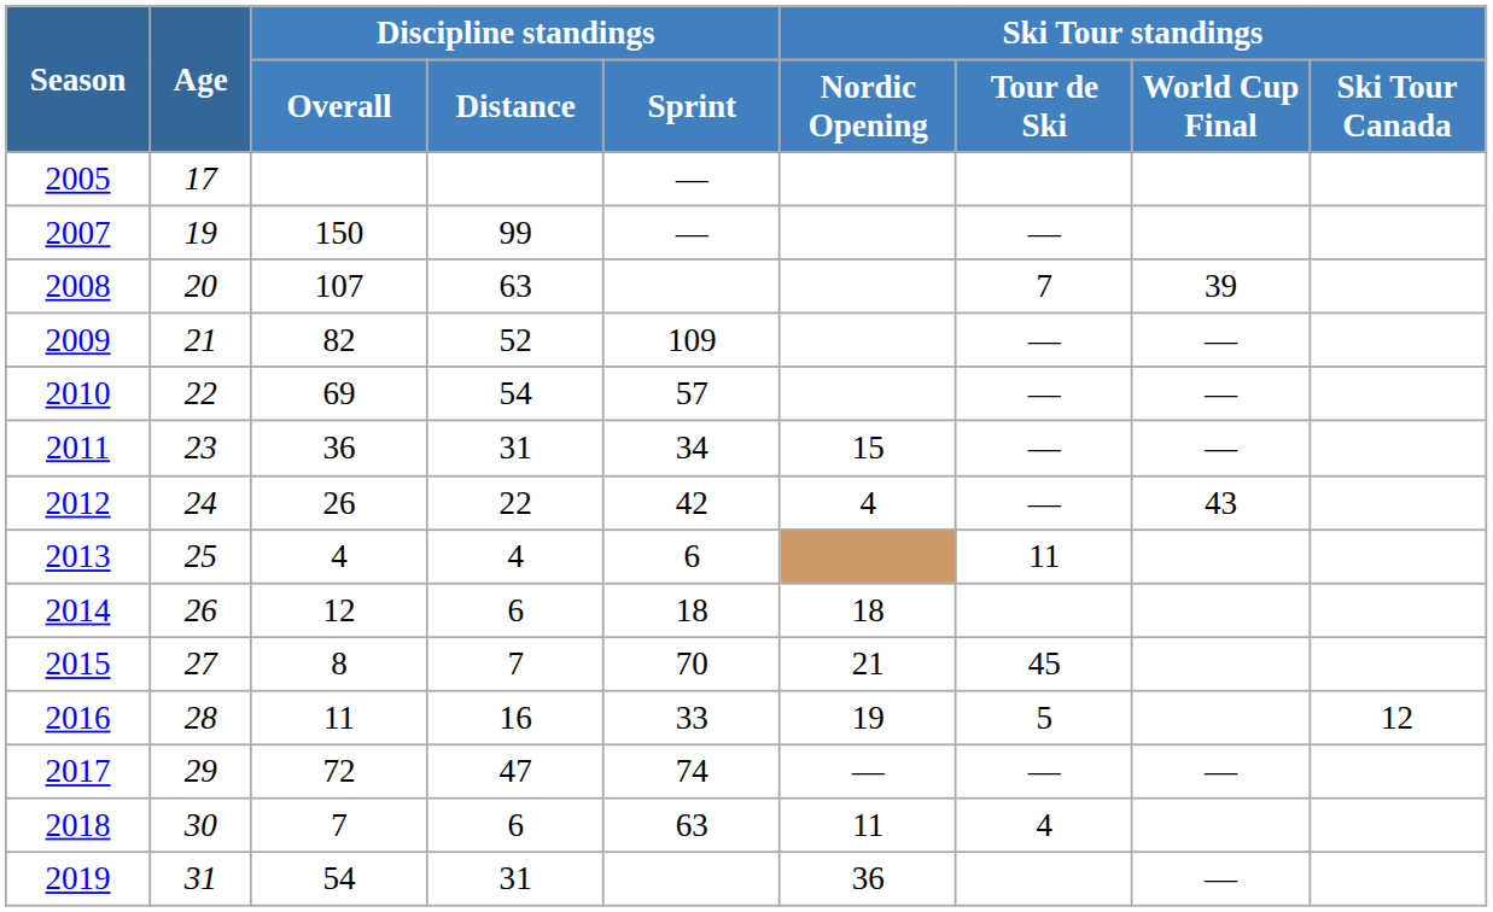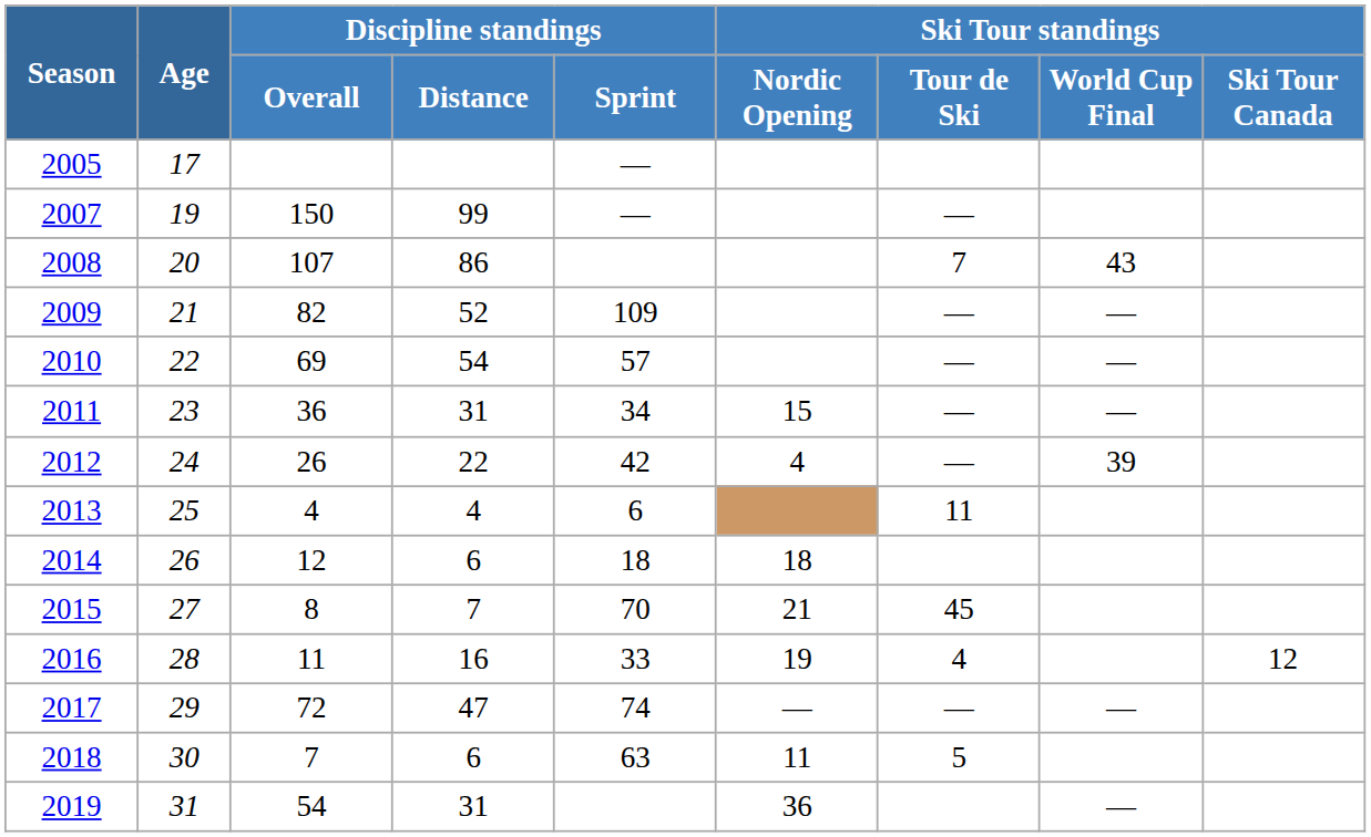 <table class="wikitable" style="font-size:95%; text-align:center; border:grey solid 1px; border-collapse:collapse; background:#ffffff;">
 <tr>
 <th style="background-color:#369; color:white; width:60px;" rowspan="2"> Season </th>
 <th style="background-color:#369; color:white; width:40px;" rowspan="2"> Age </th>
 <th style="background-color:#4180be; color:white;" colspan="3">Discipline standings</th>
 <th style="background-color:#4180be; color:white;" colspan="4">Ski Tour standings</th>
 </tr>
 <tr>
 <th style="background-color:#4180be; color:white; width:75px;">Overall</th>
 <th style="background-color:#4180be; color:white; width:75px;">Distance</th>
 <th style="background-color:#4180be; color:white; width:75px;">Sprint</th>
 <th style="background-color:#4180be; color:white; width:75px;">Nordic<br>Opening</th>
 <th style="background-color:#4180be; color:white; width:75px;">Tour de<br>Ski</th>
 <th style="background-color:#4180be; color:white; width:75px;">World Cup<br>Final</th>
 <th style="background-color:#4180be; color:white; width:75px;">Ski Tour<br>Canada</th>
 </tr>
 <tr>
 <td><a href='#'>2005</a></td>
 <td><em>17</em></td>
 <td></td>
 <td></td>
 <td>—</td>
 <td></td>
 <td></td>
 <td></td>
 <td></td>
 </tr>
 <tr>
 <td><a href='#'>2007</a></td>
 <td><em>19</em></td>
 <td>150</td>
 <td>99</td>
 <td>—</td>
 <td></td>
 <td>—</td>
 <td></td>
 <td></td>
 </tr>
 <tr>
 <td><a href='#'>2008</a></td>
 <td><em>20</em></td>
 <td>107</td>
-<td>63</td>
+<td>86</td>
 <td></td>
 <td></td>
 <td>7</td>
-<td>39</td>
+<td>43</td>
 <td></td>
 </tr>
 <tr>
 <td><a href='#'>2009</a></td>
 <td><em>21</em></td>
 <td>82</td>
 <td>52</td>
 <td>109</td>
 <td></td>
 <td>—</td>
 <td>—</td>
 <td></td>
 </tr>
 <tr>
 <td><a href='#'>2010</a></td>
 <td><em>22</em></td>
 <td>69</td>
 <td>54</td>
 <td>57</td>
 <td></td>
 <td>—</td>
 <td>—</td>
 <td></td>
 </tr>
 <tr>
 <td><a href='#'>2011</a></td>
 <td><em>23</em></td>
 <td>36</td>
 <td>31</td>
 <td>34</td>
 <td>15</td>
 <td>—</td>
 <td>—</td>
 <td></td>
 </tr>
 <tr>
 <td><a href='#'>2012</a></td>
 <td><em>24</em></td>
 <td>26</td>
 <td>22</td>
 <td>42</td>
 <td>4</td>
 <td>—</td>
-<td>43</td>
+<td>39</td>
 <td></td>
 </tr>
 <tr>
 <td><a href='#'>2013</a></td>
 <td><em>25</em></td>
 <td>4</td>
 <td>4</td>
 <td>6</td>
 <td bgcolor="cc9966"></td>
 <td>11</td>
 <td></td>
 <td></td>
 </tr>
 <tr>
 <td><a href='#'>2014</a></td>
 <td><em>26</em></td>
 <td>12</td>
 <td>6</td>
 <td>18</td>
 <td>18</td>
 <td></td>
 <td></td>
 <td></td>
 </tr>
 <tr>
 <td><a href='#'>2015</a></td>
 <td><em>27</em></td>
 <td>8</td>
 <td>7</td>
 <td>70</td>
 <td>21</td>
 <td>45</td>
 <td></td>
 <td></td>
 </tr>
 <tr>
 <td><a href='#'>2016</a></td>
 <td><em>28</em></td>
 <td>11</td>
 <td>16</td>
 <td>33</td>
 <td>19</td>
-<td>5</td>
+<td>4</td>
 <td></td>
 <td>12</td>
 </tr>
 <tr>
 <td><a href='#'>2017</a></td>
 <td><em>29</em></td>
 <td>72</td>
 <td>47</td>
 <td>74</td>
 <td>—</td>
 <td>—</td>
 <td>—</td>
 <td></td>
 </tr>
 <tr>
 <td><a href='#'>2018</a></td>
 <td><em>30</em></td>
 <td>7</td>
 <td>6</td>
 <td>63</td>
 <td>11</td>
-<td>4</td>
+<td>5</td>
 <td></td>
 <td></td>
 </tr>
 <tr>
 <td><a href='#'>2019</a></td>
 <td><em>31</em></td>
 <td>54</td>
 <td>31</td>
 <td></td>
 <td>36</td>
 <td></td>
 <td>—</td>
 <td></td>
 </tr>
 </table>
